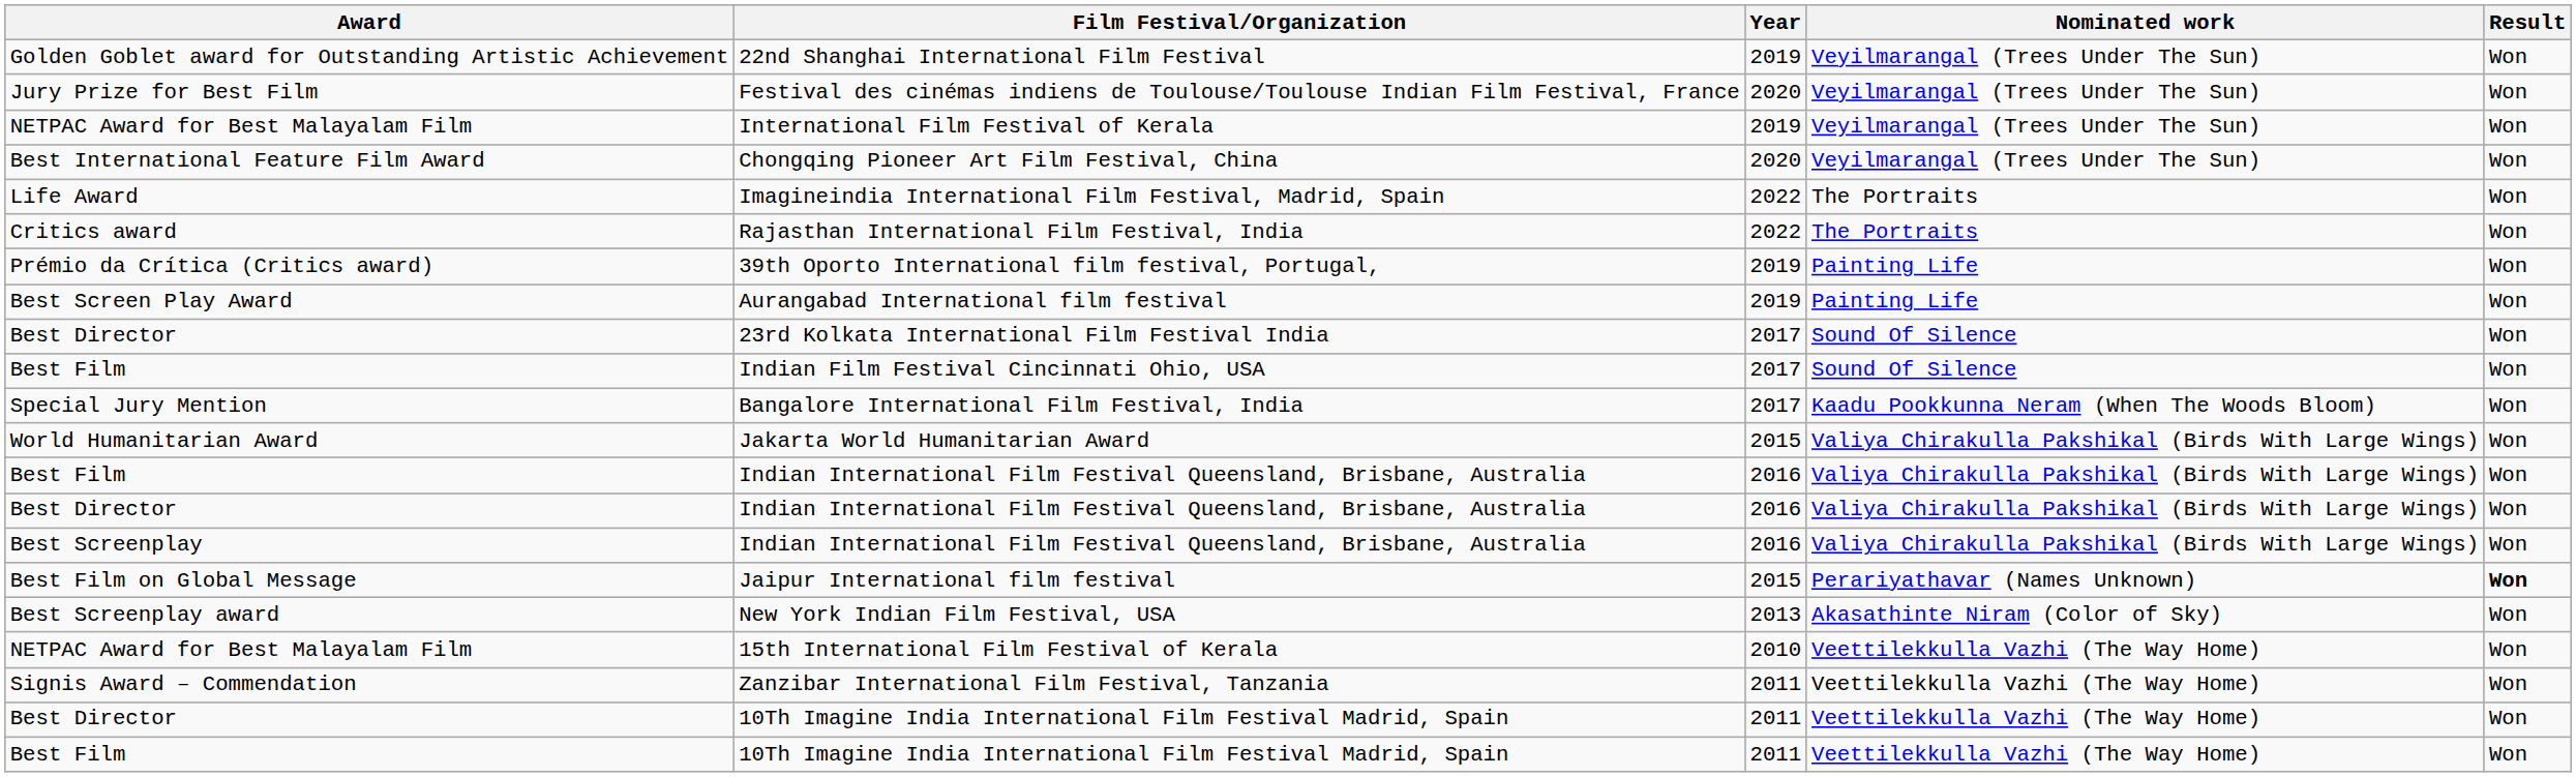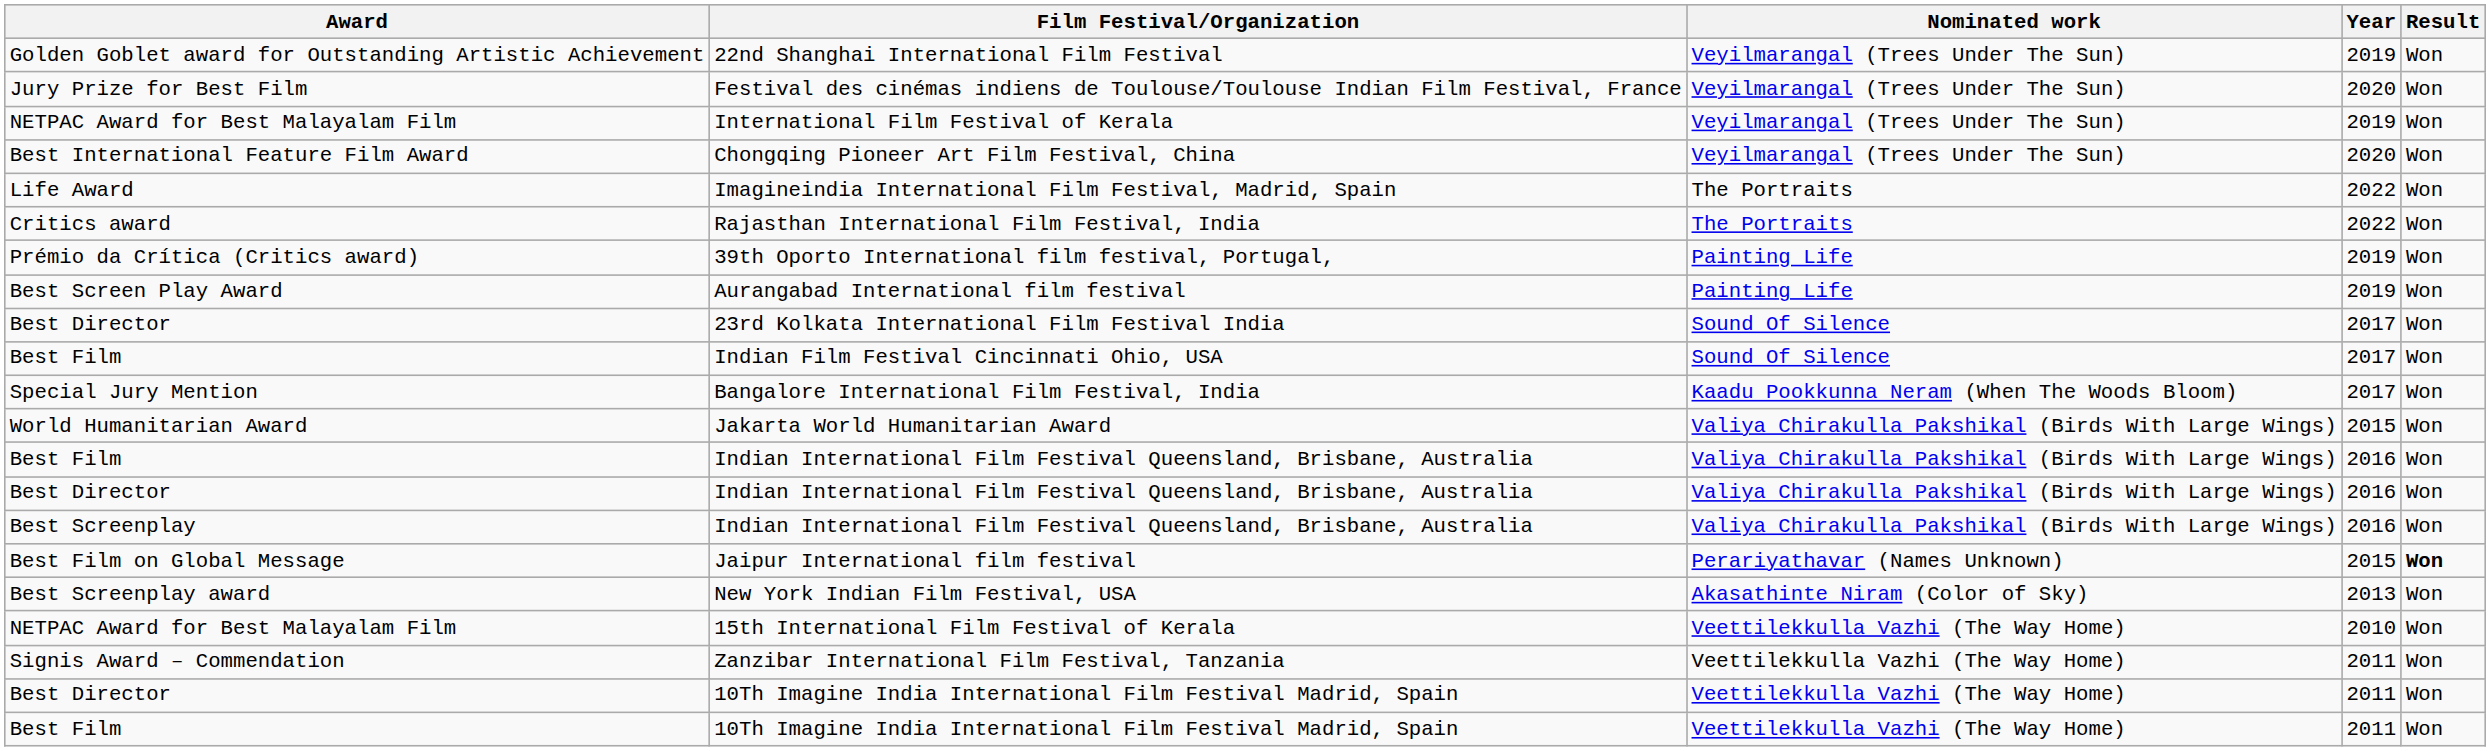 <table class="wikitable">
 <tr>
 <th>Award</th>
 <th>Film Festival/Organization</th>
+<th>Nominated work</th>
 <th>Year</th>
-<th>Nominated work</th>
 <th>Result</th>
 </tr>
 <tr>
 <td>Golden Goblet award for Outstanding Artistic Achievement</td>
 <td>22nd Shanghai International Film Festival</td>
+<td><a href='#'>Veyilmarangal</a> (Trees Under The Sun)</td>
 <td>2019</td>
-<td><a href='#'>Veyilmarangal</a> (Trees Under The Sun)</td>
 <td>Won</td>
 </tr>
 <tr>
 <td>Jury Prize for Best Film</td>
 <td>Festival des cinémas indiens de Toulouse/Toulouse Indian Film Festival, France</td>
+<td><a href='#'>Veyilmarangal</a> (Trees Under The Sun)</td>
 <td>2020</td>
-<td><a href='#'>Veyilmarangal</a> (Trees Under The Sun)</td>
 <td>Won</td>
 </tr>
 <tr>
 <td>NETPAC Award for Best Malayalam Film</td>
 <td>International Film Festival of Kerala</td>
+<td><a href='#'>Veyilmarangal</a> (Trees Under The Sun)</td>
 <td>2019</td>
-<td><a href='#'>Veyilmarangal</a> (Trees Under The Sun)</td>
 <td>Won</td>
 </tr>
 <tr>
 <td>Best International Feature Film Award</td>
 <td>Chongqing Pioneer Art Film Festival, China</td>
+<td><a href='#'>Veyilmarangal</a> (Trees Under The Sun)</td>
 <td>2020</td>
-<td><a href='#'>Veyilmarangal</a> (Trees Under The Sun)</td>
 <td>Won</td>
 </tr>
 <tr>
 <td>Life Award</td>
 <td>Imagineindia International Film Festival, Madrid, Spain</td>
+<td>The Portraits</td>
 <td>2022</td>
-<td>The Portraits</td>
 <td>Won</td>
 </tr>
 <tr>
 <td>Critics award</td>
 <td>Rajasthan International Film Festival, India</td>
+<td><a href='#'>The Portraits</a></td>
 <td>2022</td>
-<td><a href='#'>The Portraits</a></td>
 <td>Won</td>
 </tr>
 <tr>
 <td>Prémio da Crítica (Critics award)</td>
 <td>39th Oporto International film festival, Portugal,</td>
+<td><a href='#'>Painting Life</a></td>
 <td>2019</td>
-<td><a href='#'>Painting Life</a></td>
 <td>Won</td>
 </tr>
 <tr>
 <td>Best Screen Play Award</td>
 <td>Aurangabad International film festival</td>
+<td><a href='#'>Painting Life</a></td>
 <td>2019</td>
-<td><a href='#'>Painting Life</a></td>
 <td>Won</td>
 </tr>
 <tr>
 <td>Best Director</td>
 <td>23rd Kolkata International Film Festival India</td>
+<td><a href='#'>Sound Of Silence</a></td>
 <td>2017</td>
-<td><a href='#'>Sound Of Silence</a></td>
 <td>Won</td>
 </tr>
 <tr>
 <td>Best Film</td>
 <td>Indian Film Festival Cincinnati Ohio, USA</td>
+<td><a href='#'>Sound Of Silence</a></td>
 <td>2017</td>
-<td><a href='#'>Sound Of Silence</a></td>
 <td>Won</td>
 </tr>
 <tr>
 <td>Special Jury Mention</td>
 <td>Bangalore International Film Festival, India</td>
+<td><a href='#'>Kaadu Pookkunna Neram</a> (When The Woods Bloom)</td>
 <td>2017</td>
-<td><a href='#'>Kaadu Pookkunna Neram</a> (When The Woods Bloom)</td>
 <td>Won</td>
 </tr>
 <tr>
 <td>World Humanitarian Award</td>
 <td>Jakarta World Humanitarian Award</td>
+<td><a href='#'>Valiya Chirakulla Pakshikal</a> (Birds With Large Wings)</td>
 <td>2015</td>
-<td><a href='#'>Valiya Chirakulla Pakshikal</a> (Birds With Large Wings)</td>
 <td>Won</td>
 </tr>
 <tr>
 <td>Best Film</td>
 <td>Indian International Film Festival Queensland, Brisbane, Australia</td>
+<td><a href='#'>Valiya Chirakulla Pakshikal</a> (Birds With Large Wings)</td>
 <td>2016</td>
-<td><a href='#'>Valiya Chirakulla Pakshikal</a> (Birds With Large Wings)</td>
 <td>Won</td>
 </tr>
 <tr>
 <td>Best Director</td>
 <td>Indian International Film Festival Queensland, Brisbane, Australia</td>
+<td><a href='#'>Valiya Chirakulla Pakshikal</a> (Birds With Large Wings)</td>
 <td>2016</td>
-<td><a href='#'>Valiya Chirakulla Pakshikal</a> (Birds With Large Wings)</td>
 <td>Won</td>
 </tr>
 <tr>
 <td>Best Screenplay</td>
 <td>Indian International Film Festival Queensland, Brisbane, Australia</td>
+<td><a href='#'>Valiya Chirakulla Pakshikal</a> (Birds With Large Wings)</td>
 <td>2016</td>
-<td><a href='#'>Valiya Chirakulla Pakshikal</a> (Birds With Large Wings)</td>
 <td>Won</td>
 </tr>
 <tr>
 <td>Best Film on Global Message</td>
 <td>Jaipur International film festival</td>
+<td><a href='#'>Perariyathavar</a> (Names Unknown)</td>
 <td>2015</td>
-<td><a href='#'>Perariyathavar</a> (Names Unknown)</td>
 <td><strong>Won</strong></td>
 </tr>
 <tr>
 <td>Best Screenplay award</td>
 <td>New York Indian Film Festival, USA</td>
+<td><a href='#'>Akasathinte Niram</a> (Color of Sky)</td>
 <td>2013</td>
-<td><a href='#'>Akasathinte Niram</a> (Color of Sky)</td>
 <td>Won</td>
 </tr>
 <tr>
 <td>NETPAC Award for Best Malayalam Film</td>
 <td>15th International Film Festival of Kerala</td>
+<td><a href='#'>Veettilekkulla Vazhi</a> (The Way Home)</td>
 <td>2010</td>
-<td><a href='#'>Veettilekkulla Vazhi</a> (The Way Home)</td>
 <td>Won</td>
 </tr>
 <tr>
 <td>Signis Award – Commendation</td>
 <td>Zanzibar International Film Festival, Tanzania</td>
+<td>Veettilekkulla Vazhi (The Way Home)</td>
 <td>2011</td>
-<td>Veettilekkulla Vazhi (The Way Home)</td>
 <td>Won</td>
 </tr>
 <tr>
 <td>Best Director</td>
 <td>10Th Imagine India International Film Festival Madrid, Spain</td>
+<td><a href='#'>Veettilekkulla Vazhi</a> (The Way Home)</td>
 <td>2011</td>
-<td><a href='#'>Veettilekkulla Vazhi</a> (The Way Home)</td>
 <td>Won</td>
 </tr>
 <tr>
 <td>Best Film</td>
 <td>10Th Imagine India International Film Festival Madrid, Spain</td>
+<td><a href='#'>Veettilekkulla Vazhi</a> (The Way Home)</td>
 <td>2011</td>
-<td><a href='#'>Veettilekkulla Vazhi</a> (The Way Home)</td>
 <td>Won</td>
 </tr>
 </table>
